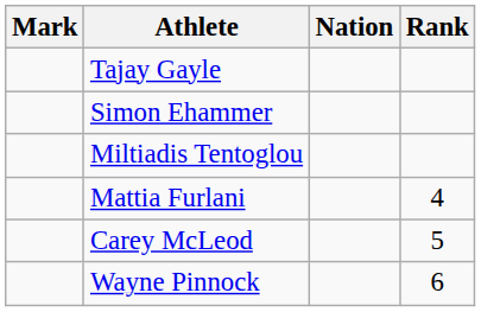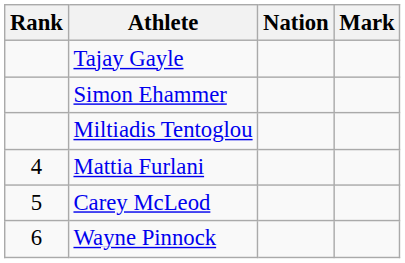 <table class="wikitable">
 <tr>
-<th scope="col">Mark</th>
+<th scope="col">Rank</th>
 <th scope="col">Athlete</th>
 <th scope="col">Nation</th>
-<th scope="col">Rank</th>
+<th scope="col">Mark</th>
 </tr>
 <tr>
-<td> </td>
+<td align=center></td>
 <td><a href='#'>Tajay Gayle</a></td>
 <td></td>
-<td align=center></td>
+<td> </td>
 </tr>
 <tr>
-<td> </td>
+<td align=center></td>
 <td><a href='#'>Simon Ehammer</a></td>
 <td></td>
-<td align=center></td>
+<td> </td>
 </tr>
 <tr>
-<td> </td>
+<td align=center></td>
 <td><a href='#'>Miltiadis Tentoglou</a></td>
 <td></td>
-<td align=center></td>
+<td> </td>
 </tr>
 <tr>
-<td> </td>
+<td align=center>4</td>
 <td><a href='#'>Mattia Furlani</a></td>
 <td></td>
-<td align=center>4</td>
+<td> </td>
 </tr>
 <tr>
-<td> </td>
+<td align=center>5</td>
 <td><a href='#'>Carey McLeod</a></td>
 <td></td>
-<td align=center>5</td>
+<td> </td>
 </tr>
 <tr>
-<td> </td>
+<td align=center>6</td>
 <td><a href='#'>Wayne Pinnock</a></td>
 <td></td>
-<td align=center>6</td>
+<td> </td>
 </tr>
 </table>
